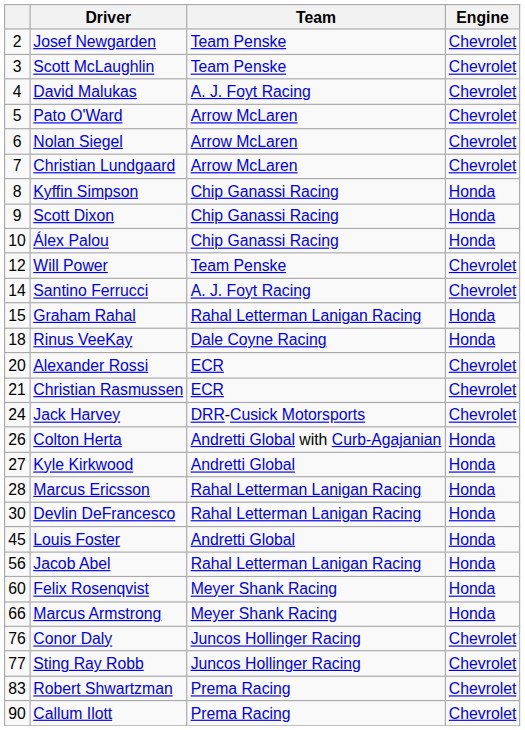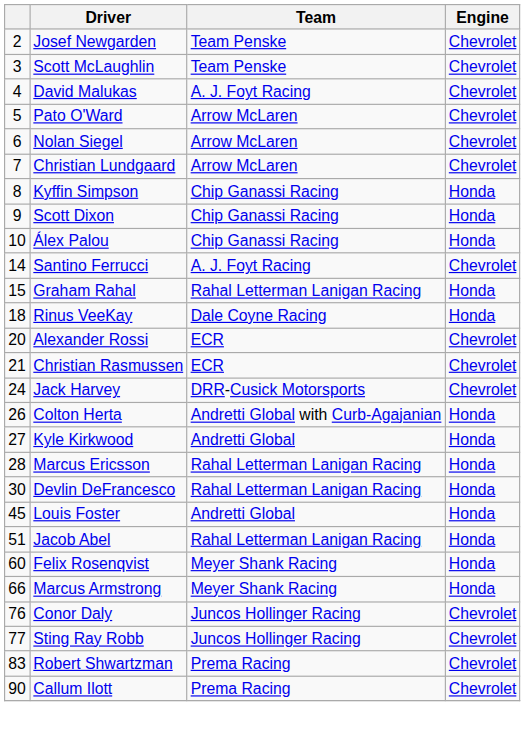 <table class="wikitable sortable" style="font-size: 85%;">
 <tr>
 <th align=center></th>
 <th class="unsortable">Driver</th>
 <th>Team</th>
 <th>Engine</th>
 </tr>
 <tr>
 <td align="center">2</td>
 <td> <a href='#'>Josef Newgarden</a> </td>
 <td><a href='#'>Team Penske</a></td>
 <td><a href='#'>Chevrolet</a></td>
 </tr>
 <tr>
 <td align="center">3</td>
 <td> <a href='#'>Scott McLaughlin</a> </td>
 <td><a href='#'>Team Penske</a></td>
 <td><a href='#'>Chevrolet</a></td>
 </tr>
 <tr>
 <td align="center">4</td>
 <td> <a href='#'>David Malukas</a></td>
 <td><a href='#'>A. J. Foyt Racing</a></td>
 <td><a href='#'>Chevrolet</a></td>
 </tr>
 <tr>
 <td align="center">5</td>
 <td> <a href='#'>Pato O'Ward</a> </td>
 <td><a href='#'>Arrow McLaren</a></td>
 <td><a href='#'>Chevrolet</a></td>
 </tr>
 <tr>
 <td align="center">6</td>
 <td> <a href='#'>Nolan Siegel</a> </td>
 <td><a href='#'>Arrow McLaren</a></td>
 <td><a href='#'>Chevrolet</a></td>
 </tr>
 <tr>
 <td align="center">7</td>
 <td> <a href='#'>Christian Lundgaard</a></td>
 <td><a href='#'>Arrow McLaren</a></td>
 <td><a href='#'>Chevrolet</a></td>
 </tr>
 <tr>
 <td align="center">8</td>
 <td> <a href='#'>Kyffin Simpson</a></td>
 <td><a href='#'>Chip Ganassi Racing</a></td>
 <td><a href='#'>Honda</a></td>
 </tr>
 <tr>
 <td align="center">9</td>
 <td> <a href='#'>Scott Dixon</a></td>
 <td><a href='#'>Chip Ganassi Racing</a></td>
 <td><a href='#'>Honda</a></td>
 </tr>
 <tr>
 <td align="center">10</td>
 <td> <a href='#'>Álex Palou</a> </td>
 <td><a href='#'>Chip Ganassi Racing</a></td>
 <td><a href='#'>Honda</a></td>
-</tr>
-<tr>
-<td align="center">12</td>
-<td> <a href='#'>Will Power</a> </td>
-<td><a href='#'>Team Penske</a></td>
-<td><a href='#'>Chevrolet</a></td>
 </tr>
 <tr>
 <td align="center">14</td>
 <td> <a href='#'>Santino Ferrucci</a></td>
 <td><a href='#'>A. J. Foyt Racing</a></td>
 <td><a href='#'>Chevrolet</a></td>
 </tr>
 <tr>
 <td align="center">15</td>
 <td> <a href='#'>Graham Rahal</a></td>
 <td><a href='#'>Rahal Letterman Lanigan Racing</a></td>
 <td><a href='#'>Honda</a></td>
 </tr>
 <tr>
 <td align="center">18</td>
 <td> <a href='#'>Rinus VeeKay</a></td>
 <td><a href='#'>Dale Coyne Racing</a></td>
 <td><a href='#'>Honda</a></td>
 </tr>
 <tr>
 <td align="center">20</td>
 <td> <a href='#'>Alexander Rossi</a></td>
 <td><a href='#'>ECR</a></td>
 <td><a href='#'>Chevrolet</a></td>
 </tr>
 <tr>
 <td align="center">21</td>
 <td> <a href='#'>Christian Rasmussen</a></td>
 <td><a href='#'>ECR</a></td>
 <td><a href='#'>Chevrolet</a></td>
 </tr>
 <tr>
 <td align="center">24</td>
 <td> <a href='#'>Jack Harvey</a></td>
 <td><a href='#'>DRR</a>-<a href='#'>Cusick Motorsports</a></td>
 <td><a href='#'>Chevrolet</a></td>
 </tr>
 <tr>
 <td align="center">26</td>
 <td> <a href='#'>Colton Herta</a></td>
 <td><a href='#'>Andretti Global</a> with <a href='#'>Curb-Agajanian</a></td>
 <td><a href='#'>Honda</a></td>
 </tr>
 <tr>
 <td align="center">27</td>
 <td> <a href='#'>Kyle Kirkwood</a></td>
 <td><a href='#'>Andretti Global</a></td>
 <td><a href='#'>Honda</a></td>
 </tr>
 <tr>
 <td align="center">28</td>
 <td> <a href='#'>Marcus Ericsson</a></td>
 <td><a href='#'>Rahal Letterman Lanigan Racing</a></td>
 <td><a href='#'>Honda</a></td>
 </tr>
 <tr>
 <td align="center">30</td>
 <td> <a href='#'>Devlin DeFrancesco</a></td>
 <td><a href='#'>Rahal Letterman Lanigan Racing</a></td>
 <td><a href='#'>Honda</a></td>
 </tr>
 <tr>
 <td align="center">45</td>
 <td> <a href='#'>Louis Foster</a> </td>
 <td><a href='#'>Andretti Global</a></td>
 <td><a href='#'>Honda</a></td>
 </tr>
 <tr>
-<td align="center">56</td>
+<td align="center">51</td>
 <td> <a href='#'>Jacob Abel</a> </td>
 <td><a href='#'>Rahal Letterman Lanigan Racing</a></td>
 <td><a href='#'>Honda</a></td>
 </tr>
 <tr>
 <td align="center">60</td>
 <td> <a href='#'>Felix Rosenqvist</a></td>
 <td><a href='#'>Meyer Shank Racing</a></td>
 <td><a href='#'>Honda</a></td>
 </tr>
 <tr>
 <td align="center">66</td>
 <td> <a href='#'>Marcus Armstrong</a></td>
 <td><a href='#'>Meyer Shank Racing</a></td>
 <td><a href='#'>Honda</a></td>
 </tr>
 <tr>
 <td align="center">76</td>
 <td> <a href='#'>Conor Daly</a></td>
 <td><a href='#'>Juncos Hollinger Racing</a></td>
 <td><a href='#'>Chevrolet</a></td>
 </tr>
 <tr>
 <td align="center">77</td>
 <td> <a href='#'>Sting Ray Robb</a></td>
 <td><a href='#'>Juncos Hollinger Racing</a></td>
 <td><a href='#'>Chevrolet</a></td>
 </tr>
 <tr>
 <td align="center">83</td>
 <td> <a href='#'>Robert Shwartzman</a> </td>
 <td><a href='#'>Prema Racing</a></td>
 <td><a href='#'>Chevrolet</a></td>
 </tr>
 <tr>
 <td align="center">90</td>
 <td> <a href='#'>Callum Ilott</a></td>
 <td><a href='#'>Prema Racing</a></td>
 <td><a href='#'>Chevrolet</a></td>
 </tr>
 <tr>
 </tr>
 </table>
